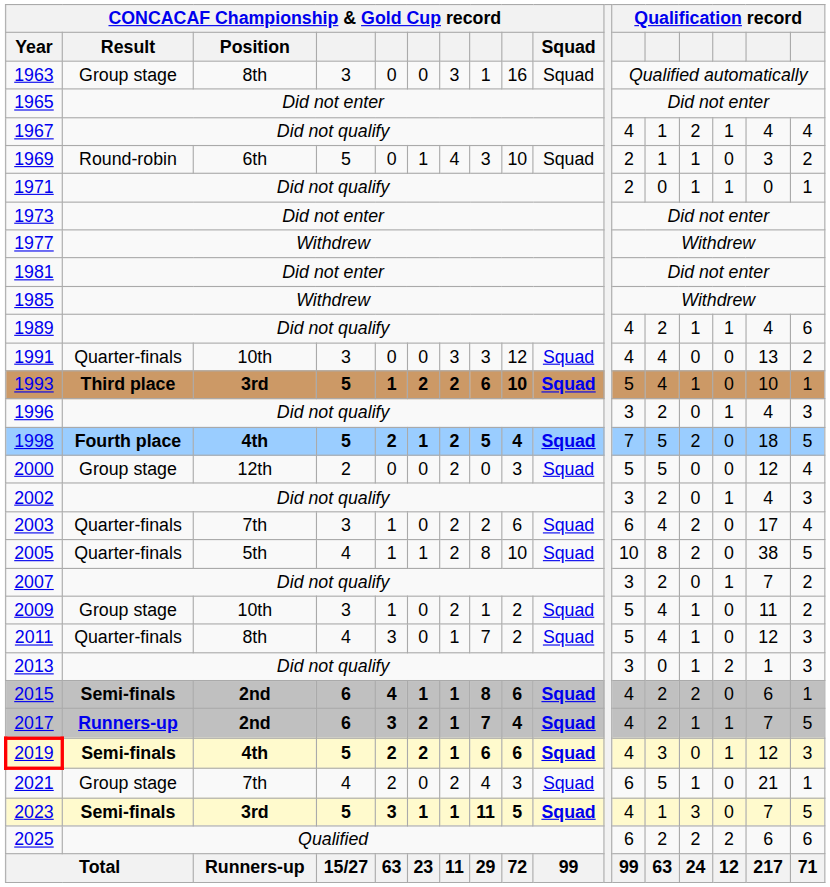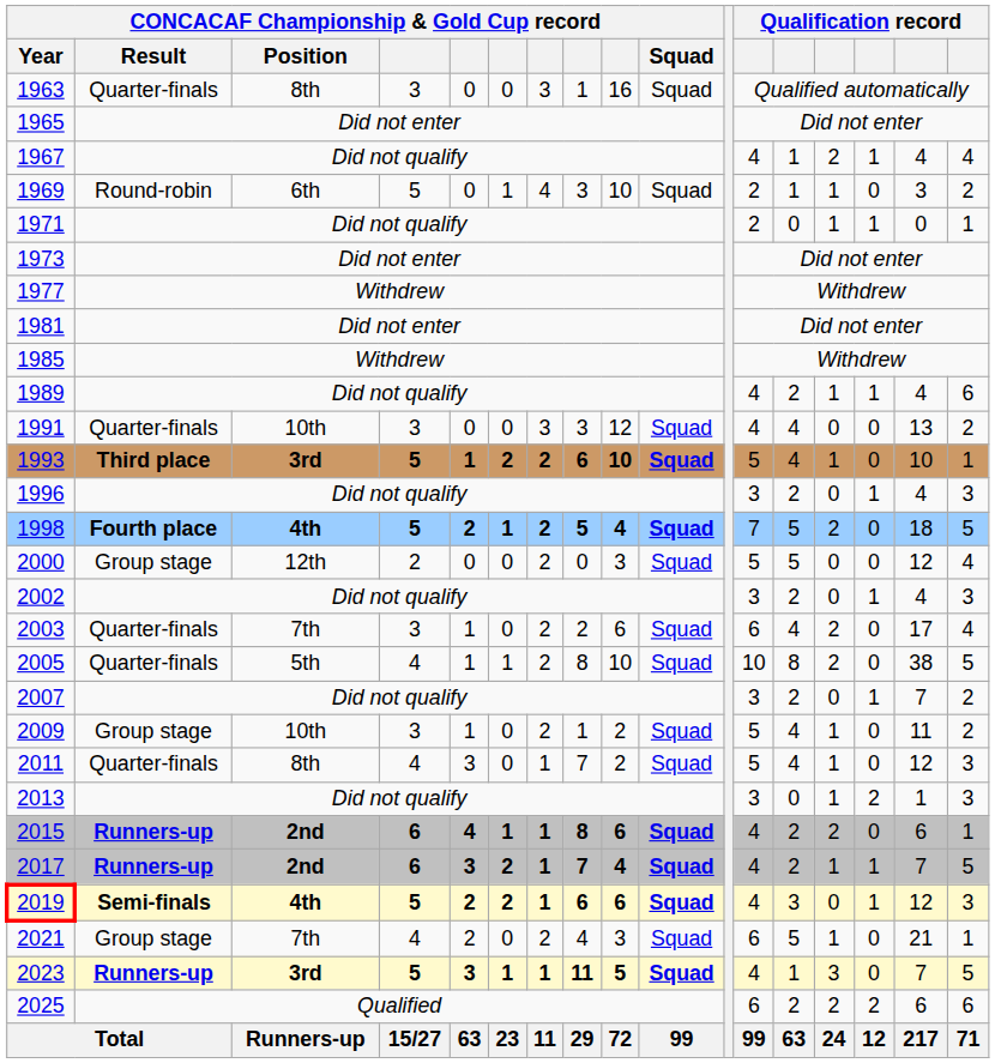 <table class="wikitable" style="text-align: center;">
 <tr>
 <th colspan=10><a href='#'>CONCACAF Championship</a> & <a href='#'>Gold Cup</a> record</th>
 <th width=1% rowspan="31"></th>
 <th colspan=6><a href='#'>Qualification</a> record</th>
 </tr>
 <tr>
 <th>Year</th>
 <th>Result</th>
 <th>Position</th>
 <th></th>
 <th></th>
 <th></th>
 <th></th>
 <th></th>
 <th></th>
 <th>Squad</th>
 <th></th>
 <th></th>
 <th></th>
 <th></th>
 <th></th>
 <th></th>
 </tr>
 <tr>
 <td> <a href='#'>1963</a></td>
-<td>Group stage</td>
+<td>Quarter-finals</td>
 <td>8th</td>
 <td>3</td>
 <td>0</td>
 <td>0</td>
 <td>3</td>
 <td>1</td>
 <td>16</td>
 <td>Squad</td>
 <td colspan=6><em>Qualified automatically</em></td>
 </tr>
 <tr>
 <td> <a href='#'>1965</a></td>
 <td colspan=9><em>Did not enter</em></td>
 <td colspan=6><em>Did not enter</em></td>
 </tr>
 <tr>
 <td> <a href='#'>1967</a></td>
 <td colspan=9><em>Did not qualify</em></td>
 <td>4</td>
 <td>1</td>
 <td>2</td>
 <td>1</td>
 <td>4</td>
 <td>4</td>
 </tr>
 <tr>
 <td> <a href='#'>1969</a></td>
 <td>Round-robin</td>
 <td>6th</td>
 <td>5</td>
 <td>0</td>
 <td>1</td>
 <td>4</td>
 <td>3</td>
 <td>10</td>
 <td>Squad</td>
 <td>2</td>
 <td>1</td>
 <td>1</td>
 <td>0</td>
 <td>3</td>
 <td>2</td>
 </tr>
 <tr>
 <td> <a href='#'>1971</a></td>
 <td colspan=9><em>Did not qualify</em></td>
 <td>2</td>
 <td>0</td>
 <td>1</td>
 <td>1</td>
 <td>0</td>
 <td>1</td>
 </tr>
 <tr>
 <td> <a href='#'>1973</a></td>
 <td colspan=9><em>Did not enter</em></td>
 <td colspan=6><em>Did not enter</em></td>
 </tr>
 <tr>
 <td> <a href='#'>1977</a></td>
 <td colspan=9><em>Withdrew</em></td>
 <td colspan=6><em>Withdrew</em></td>
 </tr>
 <tr>
 <td> <a href='#'>1981</a></td>
 <td colspan=9><em>Did not enter</em></td>
 <td colspan=6><em>Did not enter</em></td>
 </tr>
 <tr>
 <td><a href='#'>1985</a></td>
 <td colspan=9><em>Withdrew</em></td>
 <td colspan=6><em>Withdrew</em></td>
 </tr>
 <tr>
 <td><a href='#'>1989</a></td>
 <td colspan=9><em>Did not qualify</em></td>
 <td>4</td>
 <td>2</td>
 <td>1</td>
 <td>1</td>
 <td>4</td>
 <td>6</td>
 </tr>
 <tr>
 <td> <a href='#'>1991</a></td>
 <td>Quarter-finals</td>
 <td>10th</td>
 <td>3</td>
 <td>0</td>
 <td>0</td>
 <td>3</td>
 <td>3</td>
 <td>12</td>
 <td><a href='#'>Squad</a></td>
 <td>4</td>
 <td>4</td>
 <td>0</td>
 <td>0</td>
 <td>13</td>
 <td>2</td>
 </tr>
 <tr style="background:#c96;">
 <td>  <a href='#'>1993</a></td>
 <td><strong>Third place</strong></td>
 <td><strong>3rd</strong></td>
 <td><strong>5</strong></td>
 <td><strong>1</strong></td>
 <td><strong>2</strong></td>
 <td><strong>2</strong></td>
 <td><strong>6</strong></td>
 <td><strong>10</strong></td>
 <td><strong><a href='#'>Squad</a></strong></td>
 <td>5</td>
 <td>4</td>
 <td>1</td>
 <td>0</td>
 <td>10</td>
 <td>1</td>
 </tr>
 <tr>
 <td> <a href='#'>1996</a></td>
 <td colspan=9><em>Did not qualify</em></td>
 <td>3</td>
 <td>2</td>
 <td>0</td>
 <td>1</td>
 <td>4</td>
 <td>3</td>
 </tr>
 <tr style="background:#9acdff;">
 <td> <a href='#'>1998</a></td>
 <td><strong>Fourth place</strong></td>
 <td><strong>4th</strong></td>
 <td><strong>5</strong></td>
 <td><strong>2</strong></td>
 <td><strong>1</strong></td>
 <td><strong>2</strong></td>
 <td><strong>5</strong></td>
 <td><strong>4</strong></td>
 <td><strong><a href='#'>Squad</a></strong></td>
 <td>7</td>
 <td>5</td>
 <td>2</td>
 <td>0</td>
 <td>18</td>
 <td>5</td>
 </tr>
 <tr>
 <td> <a href='#'>2000</a></td>
 <td>Group stage</td>
 <td>12th</td>
 <td>2</td>
 <td>0</td>
 <td>0</td>
 <td>2</td>
 <td>0</td>
 <td>3</td>
 <td><a href='#'>Squad</a></td>
 <td>5</td>
 <td>5</td>
 <td>0</td>
 <td>0</td>
 <td>12</td>
 <td>4</td>
 </tr>
 <tr>
 <td> <a href='#'>2002</a></td>
 <td colspan=9><em>Did not qualify</em></td>
 <td>3</td>
 <td>2</td>
 <td>0</td>
 <td>1</td>
 <td>4</td>
 <td>3</td>
 </tr>
 <tr>
 <td> <a href='#'>2003</a></td>
 <td>Quarter-finals</td>
 <td>7th</td>
 <td>3</td>
 <td>1</td>
 <td>0</td>
 <td>2</td>
 <td>2</td>
 <td>6</td>
 <td><a href='#'>Squad</a></td>
 <td>6</td>
 <td>4</td>
 <td>2</td>
 <td>0</td>
 <td>17</td>
 <td>4</td>
 </tr>
 <tr>
 <td> <a href='#'>2005</a></td>
 <td>Quarter-finals</td>
 <td>5th</td>
 <td>4</td>
 <td>1</td>
 <td>1</td>
 <td>2</td>
 <td>8</td>
 <td>10</td>
 <td><a href='#'>Squad</a></td>
 <td>10</td>
 <td>8</td>
 <td>2</td>
 <td>0</td>
 <td>38</td>
 <td>5</td>
 </tr>
 <tr>
 <td> <a href='#'>2007</a></td>
 <td colspan=9><em>Did not qualify</em></td>
 <td>3</td>
 <td>2</td>
 <td>0</td>
 <td>1</td>
 <td>7</td>
 <td>2</td>
 </tr>
 <tr>
 <td> <a href='#'>2009</a></td>
 <td>Group stage</td>
 <td>10th</td>
 <td>3</td>
 <td>1</td>
 <td>0</td>
 <td>2</td>
 <td>1</td>
 <td>2</td>
 <td><a href='#'>Squad</a></td>
 <td>5</td>
 <td>4</td>
 <td>1</td>
 <td>0</td>
 <td>11</td>
 <td>2</td>
 </tr>
 <tr>
 <td> <a href='#'>2011</a></td>
 <td>Quarter-finals</td>
 <td>8th</td>
 <td>4</td>
 <td>3</td>
 <td>0</td>
 <td>1</td>
 <td>7</td>
 <td>2</td>
 <td><a href='#'>Squad</a></td>
 <td>5</td>
 <td>4</td>
 <td>1</td>
 <td>0</td>
 <td>12</td>
 <td>3</td>
 </tr>
 <tr>
 <td> <a href='#'>2013</a></td>
 <td colspan=9><em>Did not qualify</em></td>
 <td>3</td>
 <td>0</td>
 <td>1</td>
 <td>2</td>
 <td>1</td>
 <td>3</td>
 </tr>
 <tr style="background:silver;">
 <td>  <a href='#'>2015</a></td>
-<td><strong>Semi-finals</strong></td>
+<td><strong><a href='#'>Runners-up</a></strong></td>
 <td><strong>2nd</strong></td>
 <td><strong>6</strong></td>
 <td><strong>4</strong></td>
 <td><strong>1</strong></td>
 <td><strong>1</strong></td>
 <td><strong>8</strong></td>
 <td><strong>6</strong></td>
 <td><strong><a href='#'>Squad</a></strong></td>
 <td>4</td>
 <td>2</td>
 <td>2</td>
 <td>0</td>
 <td>6</td>
 <td>1</td>
 </tr>
 <tr style="background:silver;">
 <td> <a href='#'>2017</a></td>
 <td><strong><a href='#'>Runners-up</a></strong></td>
 <td><strong>2nd</strong></td>
 <td><strong>6</strong></td>
 <td><strong>3</strong></td>
 <td><strong>2</strong></td>
 <td><strong>1</strong></td>
 <td><strong>7</strong></td>
 <td><strong>4</strong></td>
 <td><strong><a href='#'>Squad</a></strong></td>
 <td>4</td>
 <td>2</td>
 <td>1</td>
 <td>1</td>
 <td>7</td>
 <td>5</td>
 </tr>
 <tr style="background:LemonChiffon;">
 <td style="border: 3px solid red">   <a href='#'>2019</a></td>
 <td><strong>Semi-finals</strong></td>
 <td><strong>4th</strong></td>
 <td><strong>5</strong></td>
 <td><strong>2</strong></td>
 <td><strong>2</strong></td>
 <td><strong>1</strong></td>
 <td><strong>6</strong></td>
 <td><strong>6</strong></td>
 <td><strong><a href='#'>Squad</a></strong></td>
 <td>4</td>
 <td>3</td>
 <td>0</td>
 <td>1</td>
 <td>12</td>
 <td>3</td>
 </tr>
 <tr>
 <td> <a href='#'>2021</a></td>
 <td>Group stage</td>
 <td>7th</td>
 <td>4</td>
 <td>2</td>
 <td>0</td>
 <td>2</td>
 <td>4</td>
 <td>3</td>
 <td><a href='#'>Squad</a></td>
 <td>6</td>
 <td>5</td>
 <td>1</td>
 <td>0</td>
 <td>21</td>
 <td>1</td>
 </tr>
 <tr style="background:LemonChiffon;">
 <td>  <a href='#'>2023</a></td>
-<td><strong>Semi-finals</strong></td>
+<td><strong><a href='#'>Runners-up</a></strong></td>
 <td><strong>3rd</strong></td>
 <td><strong>5</strong></td>
 <td><strong>3</strong></td>
 <td><strong>1</strong></td>
 <td><strong>1</strong></td>
 <td><strong>11</strong></td>
 <td><strong>5</strong></td>
 <td><strong><a href='#'>Squad</a></strong></td>
 <td>4</td>
 <td>1</td>
 <td>3</td>
 <td>0</td>
 <td>7</td>
 <td>5</td>
 </tr>
 <tr>
 <td>  <a href='#'>2025</a></td>
 <td colspan=9><em>Qualified</em></td>
 <td>6</td>
 <td>2</td>
 <td>2</td>
 <td>2</td>
 <td>6</td>
 <td>6</td>
 </tr>
 <tr>
 <th colspan=2>Total</th>
 <th>Runners-up</th>
 <th>15/27</th>
 <th>63</th>
 <th>23</th>
 <th>11</th>
 <th>29</th>
 <th>72</th>
 <th>99</th>
 <th>99</th>
 <th>63</th>
 <th>24</th>
 <th>12</th>
 <th>217</th>
 <th>71</th>
 </tr>
 </table>
